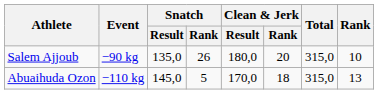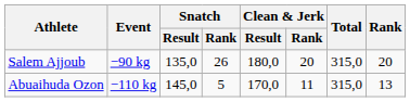 <table class="wikitable" style="font-size:90%">
 <tr>
 <th rowspan="2">Athlete</th>
 <th rowspan="2">Event</th>
 <th colspan="2">Snatch</th>
 <th colspan="2">Clean & Jerk</th>
 <th rowspan="2">Total</th>
 <th rowspan="2">Rank</th>
 </tr>
 <tr style="font-size:95%">
 <th>Result</th>
 <th>Rank</th>
 <th>Result</th>
 <th>Rank</th>
 </tr>
 <tr align=center>
 <td align=left><a href='#'>Salem Ajjoub</a></td>
 <td align=left><a href='#'>−90 kg</a></td>
 <td>135,0</td>
 <td>26</td>
 <td>180,0</td>
 <td>20</td>
 <td>315,0</td>
-<td>10</td>
+<td>20</td>
 </tr>
 <tr align=center>
 <td align=left><a href='#'>Abuaihuda Ozon</a></td>
 <td align=left><a href='#'>−110 kg</a></td>
 <td>145,0</td>
 <td>5</td>
 <td>170,0</td>
-<td>18</td>
+<td>11</td>
 <td>315,0</td>
 <td>13</td>
 </tr>
 </table>
